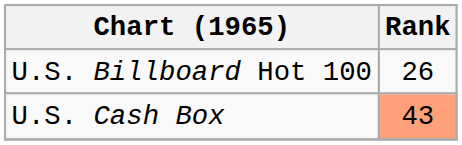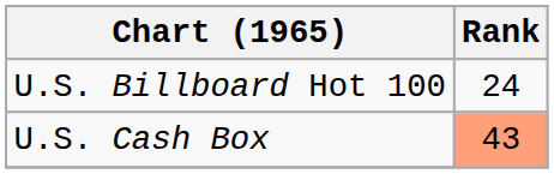 <table class="wikitable">
 <tr>
 <th>Chart (1965)</th>
 <th style="text-align:center;">Rank</th>
 </tr>
 <tr>
 <td>U.S. <em>Billboard</em> Hot 100</td>
-<td style="text-align:center;">26</td>
+<td style="text-align:center;">24</td>
 </tr>
 <tr>
 <td>U.S. <em>Cash Box</em> </td>
 <td style="background: lightsalmon; text-align:center;">43</td>
 </tr>
 <tr>
 </tr>
 </table>
